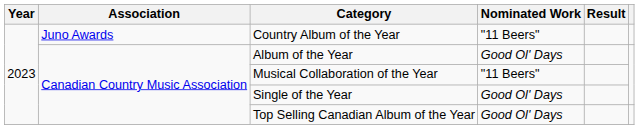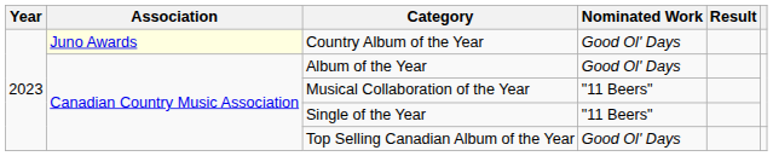 <table class="wikitable">
 <tr>
 <th>Year</th>
 <th>Association</th>
 <th>Category</th>
 <th>Nominated Work</th>
 <th>Result</th>
 <th></th>
 </tr>
 <tr>
 <td rowspan="5">2023</td>
-<td><a href='#'>Juno Awards</a></td>
+<td style="background: lightyellow;"><a href='#'>Juno Awards</a></td>
 <td>Country Album of the Year</td>
-<td>"11 Beers"</td>
+<td><em>Good Ol' Days</em></td>
 <td></td>
 <td></td>
 </tr>
 <tr>
 <td rowspan="4"><a href='#'>Canadian Country Music Association</a></td>
 <td>Album of the Year</td>
 <td><em>Good Ol' Days</em></td>
 <td></td>
 <td rowspan="3"></td>
 </tr>
 <tr>
 <td>Musical Collaboration of the Year</td>
 <td>"11 Beers"</td>
 <td></td>
 </tr>
 <tr>
 <td>Single of the Year</td>
-<td><em>Good Ol' Days</em></td>
+<td>"11 Beers"</td>
 <td></td>
 </tr>
 <tr>
 <td>Top Selling Canadian Album of the Year</td>
 <td><em>Good Ol' Days</em></td>
 <td></td>
 <td></td>
 </tr>
 </table>
